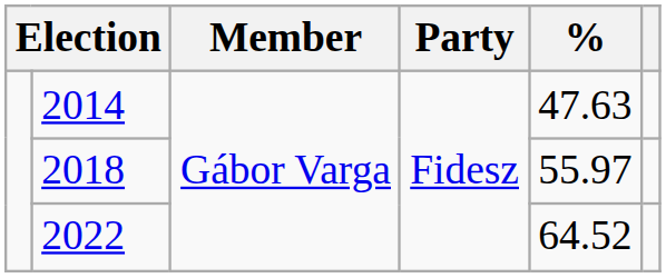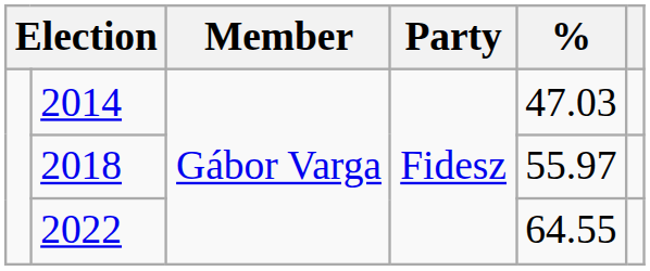 <table class=wikitable>
 <tr>
 <th colspan=2>Election</th>
 <th>Member</th>
 <th>Party</th>
 <th>%</th>
 <th></th>
 </tr>
 <tr>
 <td rowspan=3 bgcolor=></td>
 <td><a href='#'>2014</a></td>
 <td rowspan=3><a href='#'>Gábor Varga</a></td>
 <td rowspan=3><a href='#'>Fidesz</a></td>
-<td align=right>47.63</td>
+<td align=right>47.03</td>
 <td align=center></td>
 </tr>
 <tr>
 <td><a href='#'>2018</a></td>
 <td align=right>55.97</td>
 <td align=center></td>
 </tr>
 <tr>
 <td><a href='#'>2022</a></td>
-<td align=right>64.52</td>
+<td align=right>64.55</td>
 <td align=center></td>
 </tr>
 </table>
